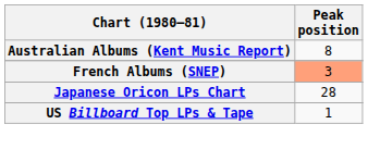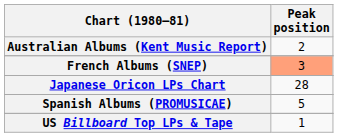 <table class="wikitable sortable plainrowheaders" style="text-align:center">
 <tr>
 <th scope="col">Chart (1980–81)</th>
 <th scope="col">Peak<br>position</th>
 </tr>
 <tr>
 <th scope="row">Australian Albums (<a href='#'>Kent Music Report</a>)</th>
-<td>8</td>
+<td>2</td>
 </tr>
 <tr>
 </tr>
 <tr>
 </tr>
 <tr>
 <th scope="row">French Albums (<a href='#'>SNEP</a>)</th>
 <td style="background: lightsalmon;">3</td>
 </tr>
 <tr>
 </tr>
 <tr>
 <th scope="row"><a href='#'>Japanese Oricon LPs Chart</a></th>
 <td>28</td>
 </tr>
 <tr>
 </tr>
 <tr>
 </tr>
 <tr>
+<th scope="row">Spanish Albums (<a href='#'>PROMUSICAE</a>)</th>
+<td>5</td>
+</tr>
+<tr>
 </tr>
 <tr>
 </tr>
 <tr>
 </tr>
 <tr>
 <th scope="row">US <a href='#'><em>Billboard</em> Top LPs & Tape</a></th>
 <td>1</td>
 </tr>
 </table>
